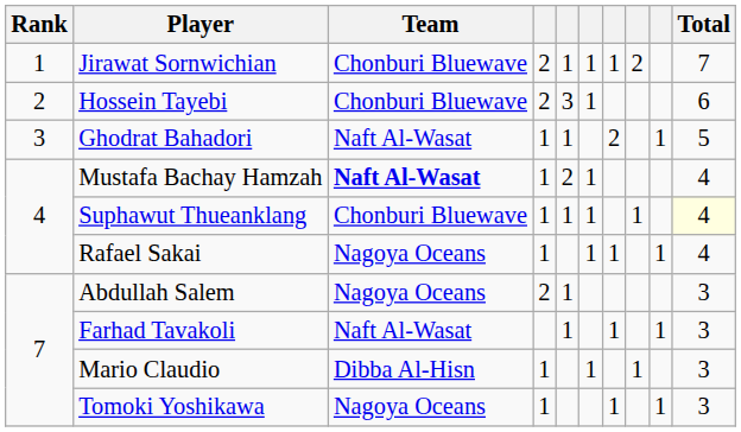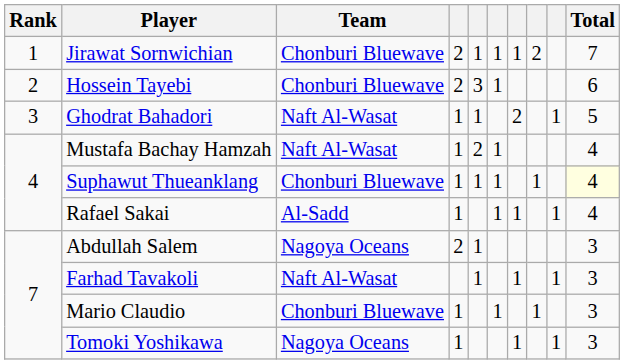 <table class="wikitable">
 <tr>
 <th>Rank</th>
 <th>Player</th>
 <th>Team</th>
 <th></th>
 <th></th>
 <th></th>
 <th></th>
 <th></th>
 <th></th>
 <th>Total</th>
 </tr>
 <tr>
 <td align=center rowspan=1>1</td>
 <td> <a href='#'>Jirawat Sornwichian</a></td>
 <td> <a href='#'>Chonburi Bluewave</a></td>
 <td align=center>2</td>
 <td align=center>1</td>
 <td align=center>1</td>
 <td align=center>1</td>
 <td align=center>2</td>
 <td align=center></td>
 <td align=center>7</td>
 </tr>
 <tr>
 <td align=center rowspan=1>2</td>
 <td> <a href='#'>Hossein Tayebi</a></td>
 <td> <a href='#'>Chonburi Bluewave</a></td>
 <td align=center>2</td>
 <td align=center>3</td>
 <td align=center>1</td>
 <td align=center></td>
 <td align=center></td>
 <td align=center></td>
 <td align=center>6</td>
 </tr>
 <tr>
 <td align=center rowspan=1>3</td>
 <td> <a href='#'>Ghodrat Bahadori</a></td>
 <td> <a href='#'>Naft Al-Wasat</a></td>
 <td align=center>1</td>
 <td align=center>1</td>
 <td align=center></td>
 <td align=center>2</td>
 <td align=center></td>
 <td align=center>1</td>
 <td align=center>5</td>
 </tr>
 <tr>
 <td align=center rowspan=3>4</td>
 <td> Mustafa Bachay Hamzah</td>
-<td><strong> <a href='#'>Naft Al-Wasat</a></strong></td>
+<td> <a href='#'>Naft Al-Wasat</a></td>
 <td align=center>1</td>
 <td align=center>2</td>
 <td align=center>1</td>
 <td align=center></td>
 <td align=center></td>
 <td align=center></td>
 <td align=center>4</td>
 </tr>
 <tr>
 <td> <a href='#'>Suphawut Thueanklang</a></td>
 <td> <a href='#'>Chonburi Bluewave</a></td>
 <td align=center>1</td>
 <td align=center>1</td>
 <td align=center>1</td>
 <td align=center></td>
 <td align=center>1</td>
 <td align=center></td>
 <td align=center style="background: lightyellow;">4</td>
 </tr>
 <tr>
 <td> Rafael Sakai</td>
-<td> <a href='#'>Nagoya Oceans</a></td>
+<td> <a href='#'>Al-Sadd</a></td>
 <td align=center>1</td>
 <td align=center></td>
 <td align=center>1</td>
 <td align=center>1</td>
 <td align=center></td>
 <td align=center>1</td>
 <td align=center>4</td>
 </tr>
 <tr>
 <td align=center rowspan=4>7</td>
 <td> Abdullah Salem</td>
 <td> <a href='#'>Nagoya Oceans</a></td>
 <td align=center>2</td>
 <td align=center>1</td>
 <td align=center></td>
 <td align=center></td>
 <td align=center></td>
 <td align=center></td>
 <td align=center>3</td>
 </tr>
 <tr>
 <td> <a href='#'>Farhad Tavakoli</a></td>
 <td> <a href='#'>Naft Al-Wasat</a></td>
 <td align=center></td>
 <td align=center>1</td>
 <td align=center></td>
 <td align=center>1</td>
 <td align=center></td>
 <td align=center>1</td>
 <td align=center>3</td>
 </tr>
 <tr>
 <td> Mario Claudio</td>
-<td> <a href='#'>Dibba Al-Hisn</a></td>
+<td> <a href='#'>Chonburi Bluewave</a></td>
 <td align=center>1</td>
 <td align=center></td>
 <td align=center>1</td>
 <td align=center></td>
 <td align=center>1</td>
 <td align=center></td>
 <td align=center>3</td>
 </tr>
 <tr>
 <td> <a href='#'>Tomoki Yoshikawa</a></td>
 <td> <a href='#'>Nagoya Oceans</a></td>
 <td align=center>1</td>
 <td align=center></td>
 <td align=center></td>
 <td align=center>1</td>
 <td align=center></td>
 <td align=center>1</td>
 <td align=center>3</td>
 </tr>
 </table>
